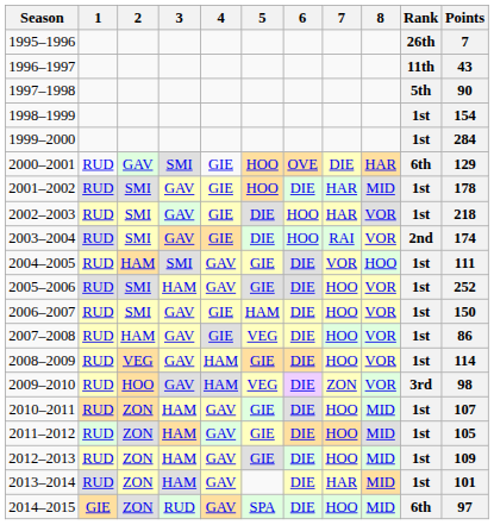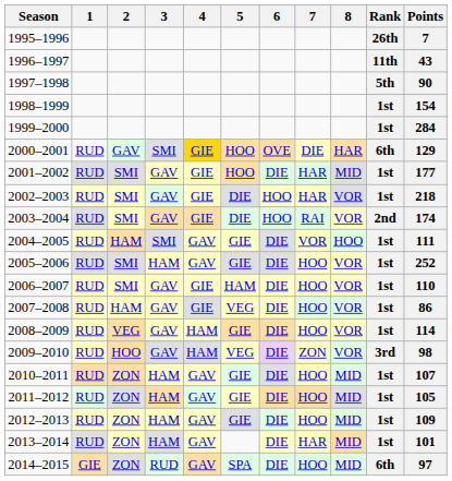 <table class="wikitable" style="text-align:center; font-size:95%">
 <tr>
 <th>Season</th>
 <th>1</th>
 <th>2</th>
 <th>3</th>
 <th>4</th>
 <th>5</th>
 <th>6</th>
 <th>7</th>
 <th>8</th>
 <th>Rank</th>
 <th>Points</th>
 </tr>
 <tr>
 <td>1995–1996</td>
 <td></td>
 <td></td>
 <td></td>
 <td></td>
 <td></td>
 <td></td>
 <td></td>
 <td></td>
 <th>26th</th>
 <th>7</th>
 </tr>
 <tr>
 <td>1996–1997</td>
 <td></td>
 <td></td>
 <td></td>
 <td></td>
 <td></td>
 <td></td>
 <td></td>
 <td></td>
 <th>11th</th>
 <th>43</th>
 </tr>
 <tr>
 <td>1997–1998</td>
 <td></td>
 <td></td>
 <td></td>
 <td></td>
 <td></td>
 <td></td>
 <td></td>
 <td></td>
 <th>5th</th>
 <th>90</th>
 </tr>
 <tr>
 <td>1998–1999</td>
 <td></td>
 <td></td>
 <td></td>
 <td></td>
 <td></td>
 <td></td>
 <td></td>
 <td></td>
 <th>1st</th>
 <th>154</th>
 </tr>
 <tr>
 <td>1999–2000</td>
 <td></td>
 <td></td>
 <td></td>
 <td></td>
 <td></td>
 <td></td>
 <td></td>
 <td></td>
 <th>1st</th>
 <th>284</th>
 </tr>
 <tr>
 <td>2000–2001</td>
 <td><a href='#'>RUD</a> <br></td>
 <td bgcolor="#DFFFDF"><a href='#'>GAV</a> <br></td>
 <td bgcolor="#DFDFDF"><a href='#'>SMI</a> <br></td>
-<td><a href='#'>GIE</a> <br></td>
+<td style="background: gold;"><a href='#'>GIE</a> <br></td>
 <td bgcolor="#FFDF9F"><a href='#'>HOO</a> <br></td>
 <td bgcolor="#FFDF9F"><a href='#'>OVE</a> <br></td>
 <td bgcolor="#FFFFBF"><a href='#'>DIE</a> <br></td>
 <td bgcolor="#FFDF9F"><a href='#'>HAR</a> <br></td>
 <th>6th</th>
 <th>129</th>
 </tr>
 <tr>
 <td>2001–2002</td>
 <td bgcolor="#DFDFDF"><a href='#'>RUD</a> <br></td>
 <td bgcolor="#DFDFDF"><a href='#'>SMI</a> <br></td>
 <td bgcolor="#FFFFBF"><a href='#'>GAV</a> <br></td>
 <td bgcolor="#FFFFBF"><a href='#'>GIE</a> <br></td>
 <td bgcolor="#FFDF9F"><a href='#'>HOO</a> <br></td>
 <td bgcolor="#DFFFDF"><a href='#'>DIE</a> <br></td>
 <td bgcolor="#DFFFDF"><a href='#'>HAR</a> <br></td>
 <td bgcolor="#DFDFDF"><a href='#'>MID</a> <br></td>
 <th>1st</th>
-<th>178</th>
+<th>177</th>
 </tr>
 <tr>
 <td>2002–2003</td>
 <td bgcolor="#FFFFBF"><a href='#'>RUD</a> <br></td>
 <td bgcolor="#FFFFBF"><a href='#'>SMI</a> <br></td>
 <td bgcolor="#DFFFDF"><a href='#'>GAV</a> <br></td>
 <td bgcolor="#FFFFBF"><a href='#'>GIE</a> <br></td>
 <td bgcolor="#DFDFDF"><a href='#'>DIE</a> <br></td>
 <td bgcolor="#FFFFBF"><a href='#'>HOO</a> <br></td>
 <td bgcolor="#FFFFBF"><a href='#'>HAR</a> <br></td>
 <td bgcolor="#DFDFDF"><a href='#'>VOR</a> <br></td>
 <th>1st</th>
 <th>218</th>
 </tr>
 <tr>
 <td>2003–2004</td>
 <td bgcolor="#DFDFDF"><a href='#'>RUD</a> <br></td>
 <td bgcolor="#FFFFBF"><a href='#'>SMI</a> <br></td>
 <td bgcolor="#FFDF9F"><a href='#'>GAV</a> <br></td>
 <td bgcolor="#FFDF9F"><a href='#'>GIE</a> <br></td>
 <td bgcolor="#DFFFDF"><a href='#'>DIE</a> <br></td>
 <td bgcolor="#DFFFDF"><a href='#'>HOO</a> <br></td>
 <td bgcolor="#DFFFDF"><a href='#'>RAI</a> <br></td>
 <td bgcolor="#FFFFBF"><a href='#'>VOR</a> <br></td>
 <th>2nd</th>
 <th>174</th>
 </tr>
 <tr>
 <td>2004–2005</td>
 <td bgcolor="#FFFFBF"><a href='#'>RUD</a> <br></td>
 <td bgcolor="#FFDF9F"><a href='#'>HAM</a> <br></td>
 <td bgcolor="#DFDFDF"><a href='#'>SMI</a> <br></td>
 <td bgcolor="#FFFFBF"><a href='#'>GAV</a> <br></td>
 <td bgcolor="#FFFFBF"><a href='#'>GIE</a> <br></td>
 <td bgcolor="#DFDFDF"><a href='#'>DIE</a> <br></td>
 <td bgcolor="#FFFFBF"><a href='#'>VOR</a> <br></td>
 <td bgcolor="#DFFFDF"><a href='#'>HOO</a> <br></td>
 <th>1st</th>
 <th>111</th>
 </tr>
 <tr>
 <td>2005–2006</td>
 <td bgcolor="#DFDFDF"><a href='#'>RUD</a> <br></td>
 <td bgcolor="#DFDFDF"><a href='#'>SMI</a> <br></td>
 <td bgcolor="#FFFFBF"><a href='#'>HAM</a> <br></td>
 <td bgcolor="#FFFFBF"><a href='#'>GAV</a> <br></td>
 <td bgcolor="#DFDFDF"><a href='#'>GIE</a> <br></td>
 <td bgcolor="#DFDFDF"><a href='#'>DIE</a> <br></td>
 <td bgcolor="#FFFFBF"><a href='#'>HOO</a> <br></td>
 <td bgcolor="#FFFFBF"><a href='#'>VOR</a> <br></td>
 <th>1st</th>
 <th>252</th>
 </tr>
 <tr>
 <td>2006–2007</td>
 <td bgcolor="#FFFFBF"><a href='#'>RUD</a> <br></td>
 <td bgcolor="#FFFFBF"><a href='#'>SMI</a> <br></td>
 <td bgcolor="#FFFFBF"><a href='#'>GAV</a> <br></td>
 <td bgcolor="#FFFFBF"><a href='#'>GIE</a> <br></td>
 <td bgcolor="#FFFFBF"><a href='#'>HAM</a> <br></td>
 <td bgcolor="#FFFFBF"><a href='#'>DIE</a> <br></td>
 <td bgcolor="#FFFFBF"><a href='#'>HOO</a> <br></td>
 <td bgcolor="#FFFFBF"><a href='#'>VOR</a> <br></td>
 <th>1st</th>
-<th>150</th>
+<th>110</th>
 </tr>
 <tr>
 <td>2007–2008</td>
 <td bgcolor="#FFFFBF"><a href='#'>RUD</a> <br></td>
 <td bgcolor="#FFFFBF"><a href='#'>HAM</a> <br></td>
 <td bgcolor="#FFFFBF"><a href='#'>GAV</a> <br></td>
 <td bgcolor="#DFDFDF"><a href='#'>GIE</a> <br></td>
 <td bgcolor="#FFFFBF"><a href='#'>VEG</a> <br></td>
 <td bgcolor="#FFFFBF"><a href='#'>DIE</a> <br></td>
 <td bgcolor="#DFFFDF"><a href='#'>HOO</a> <br></td>
 <td bgcolor="#DFFFDF"><a href='#'>VOR</a> <br></td>
 <th>1st</th>
 <th>86</th>
 </tr>
 <tr>
 <td>2008–2009</td>
 <td bgcolor="#FFFFBF"><a href='#'>RUD</a> <br></td>
 <td bgcolor="#FFDF9F"><a href='#'>VEG</a> <br></td>
 <td bgcolor="#FFFFBF"><a href='#'>GAV</a> <br></td>
 <td bgcolor="#FFFFBF"><a href='#'>HAM</a> <br></td>
 <td bgcolor="#FFDF9F"><a href='#'>GIE</a> <br></td>
 <td bgcolor="#FFDF9F"><a href='#'>DIE</a> <br></td>
 <td bgcolor="#FFFFBF"><a href='#'>HOO</a> <br></td>
 <td bgcolor="#FFFFBF"><a href='#'>VOR</a> <br></td>
 <th>1st</th>
 <th>114</th>
 </tr>
 <tr>
 <td>2009–2010</td>
 <td bgcolor="#FFFFBF"><a href='#'>RUD</a> <br></td>
 <td bgcolor="#FFDF9F"><a href='#'>HOO</a> <br></td>
 <td bgcolor="#DFDFDF"><a href='#'>GAV</a> <br></td>
 <td bgcolor="#DFDFDF"><a href='#'>HAM</a> <br></td>
 <td bgcolor="#FFFFBF"><a href='#'>VEG</a> <br></td>
 <td bgcolor="#efcfff"><a href='#'>DIE</a> <br></td>
 <td bgcolor="#FFFFBF"><a href='#'>ZON</a> <br></td>
 <td bgcolor="#DFFFDF"><a href='#'>VOR</a> <br></td>
 <th>3rd</th>
 <th>98</th>
 </tr>
 <tr>
 <td>2010–2011</td>
 <td bgcolor="#FFDF9F"><a href='#'>RUD</a> <br></td>
 <td bgcolor="#FFDF9F"><a href='#'>ZON</a> <br></td>
 <td bgcolor="#FFFFBF"><a href='#'>HAM</a> <br></td>
 <td bgcolor="#FFFFBF"><a href='#'>GAV</a> <br></td>
 <td bgcolor="#DFFFDF"><a href='#'>GIE</a> <br></td>
 <td bgcolor="#DFDFDF"><a href='#'>DIE</a> <br></td>
 <td bgcolor="#FFFFBF"><a href='#'>HOO</a> <br></td>
 <td bgcolor="#DFFFDF"><a href='#'>MID</a> <br></td>
 <th>1st</th>
 <th>107</th>
 </tr>
 <tr>
 <td>2011–2012</td>
 <td bgcolor="#DFFFDF"><a href='#'>RUD</a> <br></td>
 <td bgcolor="#DFDFDF"><a href='#'>ZON</a> <br></td>
 <td bgcolor="#FFDF9F"><a href='#'>HAM</a> <br></td>
 <td bgcolor="#DFFFDF"><a href='#'>GAV</a> <br></td>
 <td bgcolor="#FFFFBF"><a href='#'>GIE</a> <br></td>
 <td bgcolor="#FFDF9F"><a href='#'>DIE</a> <br></td>
 <td bgcolor="#FFDF9F"><a href='#'>HOO</a> <br></td>
 <td bgcolor="#DFDFDF"><a href='#'>MID</a> <br></td>
 <th>1st</th>
 <th>105</th>
 </tr>
 <tr>
 <td>2012–2013</td>
 <td bgcolor="#FFFFBF"><a href='#'>RUD</a> <br></td>
 <td bgcolor="#FFFFBF"><a href='#'>ZON</a> <br></td>
 <td bgcolor="#FFFFBF"><a href='#'>HAM</a> <br></td>
 <td bgcolor="#FFFFBF"><a href='#'>GAV</a> <br></td>
 <td bgcolor="#DFDFDF"><a href='#'>GIE</a> <br></td>
 <td bgcolor="#DFFFDF"><a href='#'>DIE</a> <br></td>
 <td bgcolor="#FFFFBF"><a href='#'>HOO</a> <br></td>
 <td bgcolor="#DFFFDF"><a href='#'>MID</a> <br></td>
 <th>1st</th>
 <th>109</th>
 </tr>
 <tr>
 <td>2013–2014</td>
 <td bgcolor="#DFDFDF"><a href='#'>RUD</a> <br></td>
 <td bgcolor="#FFFFBF"><a href='#'>ZON</a> <br></td>
 <td bgcolor="#DFDFDF"><a href='#'>HAM</a> <br></td>
 <td bgcolor="#FFFFBF"><a href='#'>GAV</a> <br></td>
 <td></td>
 <td bgcolor="#FFFFBF"><a href='#'>DIE</a> <br></td>
 <td bgcolor="#FFFFBF"><a href='#'>HAR</a> <br></td>
 <td bgcolor="#FFDF9F"><a href='#'>MID</a> <br></td>
 <th>1st</th>
 <th>101</th>
 </tr>
 <tr>
 <td>2014–2015</td>
 <td bgcolor="#FFDF9F"><a href='#'>GIE</a> <br></td>
 <td bgcolor="#DFDFDF"><a href='#'>ZON</a> <br></td>
 <td bgcolor="#DFFFDF"><a href='#'>RUD</a> <br></td>
 <td bgcolor="#FFDF9F"><a href='#'>GAV</a> <br></td>
 <td bgcolor="#DFFFDF"><a href='#'>SPA</a> <br></td>
 <td bgcolor="#DFFFDF"><a href='#'>DIE</a> <br></td>
 <td bgcolor="#DFFFDF"><a href='#'>HOO</a> <br></td>
 <td bgcolor="#DFFFDF"><a href='#'>MID</a> <br></td>
 <th>6th</th>
 <th>97</th>
 </tr>
 </table>
